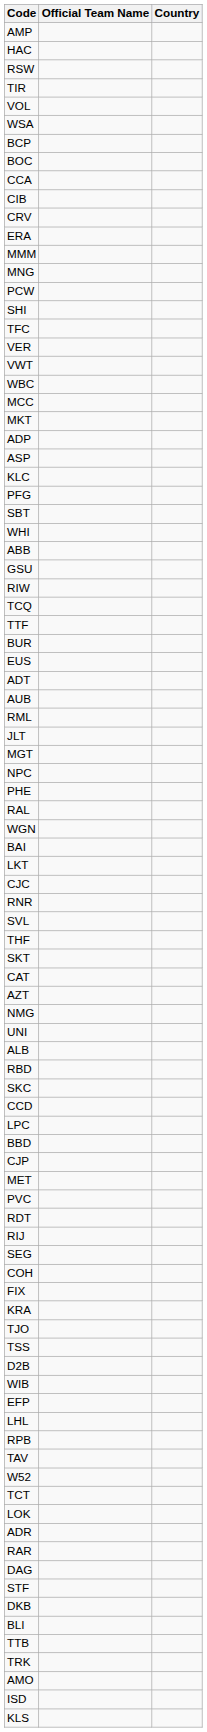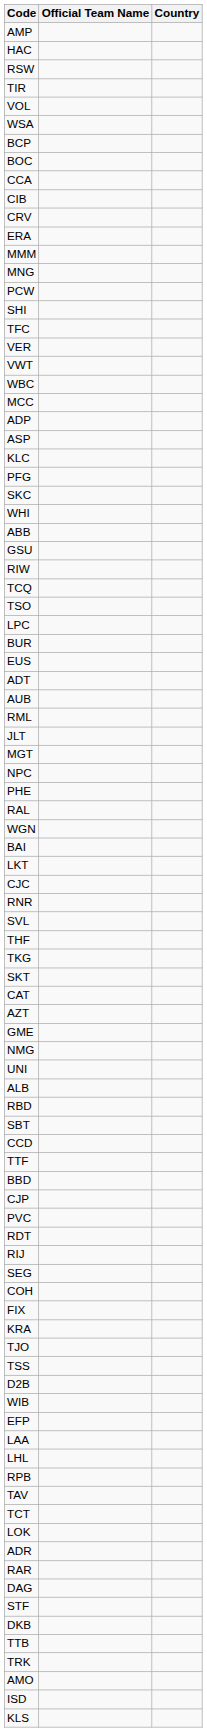 <table class="wikitable">
 <tr style="background:#ccf;">
 <th>Code</th>
 <th>Official Team Name</th>
 <th>Country</th>
 </tr>
 <tr>
 <td>AMP</td>
 <td></td>
 <td></td>
 </tr>
 <tr>
 <td>HAC</td>
 <td></td>
 <td></td>
 </tr>
 <tr>
 <td>RSW</td>
 <td></td>
 <td></td>
 </tr>
 <tr>
 <td>TIR</td>
 <td></td>
 <td></td>
 </tr>
 <tr>
 <td>VOL</td>
 <td></td>
 <td></td>
 </tr>
 <tr>
 <td>WSA</td>
 <td></td>
 <td></td>
 </tr>
 <tr>
 <td>BCP</td>
 <td></td>
 <td></td>
 </tr>
 <tr>
 <td>BOC</td>
 <td></td>
 <td></td>
 </tr>
 <tr>
 <td>CCA</td>
 <td></td>
 <td></td>
 </tr>
 <tr>
 <td>CIB</td>
 <td></td>
 <td></td>
 </tr>
 <tr>
 <td>CRV</td>
 <td></td>
 <td></td>
 </tr>
 <tr>
 <td>ERA</td>
 <td></td>
 <td></td>
 </tr>
 <tr>
 <td>MMM</td>
 <td></td>
 <td></td>
 </tr>
 <tr>
 <td>MNG</td>
 <td></td>
 <td></td>
 </tr>
 <tr>
 <td>PCW</td>
 <td></td>
 <td></td>
 </tr>
 <tr>
 <td>SHI</td>
 <td></td>
 <td></td>
 </tr>
 <tr>
 <td>TFC</td>
 <td></td>
 <td></td>
 </tr>
 <tr>
 <td>VER</td>
 <td></td>
 <td></td>
 </tr>
 <tr>
 <td>VWT</td>
 <td></td>
 <td></td>
 </tr>
 <tr>
 <td>WBC</td>
 <td></td>
 <td></td>
 </tr>
 <tr>
 <td>MCC</td>
 <td></td>
 <td></td>
 </tr>
 <tr>
-<td>MKT</td>
-<td></td>
-<td></td>
-</tr>
-<tr>
 <td>ADP</td>
 <td></td>
 <td></td>
 </tr>
 <tr>
 <td>ASP</td>
 <td></td>
 <td></td>
 </tr>
 <tr>
 <td>KLC</td>
 <td></td>
 <td></td>
 </tr>
 <tr>
 <td>PFG</td>
 <td></td>
 <td></td>
 </tr>
 <tr>
-<td>SBT</td>
+<td>SKC</td>
 <td></td>
 <td></td>
 </tr>
 <tr>
 <td>WHI</td>
 <td></td>
 <td></td>
 </tr>
 <tr>
 <td>ABB</td>
 <td></td>
 <td></td>
 </tr>
 <tr>
 <td>GSU</td>
 <td></td>
 <td></td>
 </tr>
 <tr>
 <td>RIW</td>
 <td></td>
 <td></td>
 </tr>
 <tr>
 <td>TCQ</td>
 <td></td>
 <td></td>
 </tr>
 <tr>
-<td>TTF</td>
+<td>TSO</td>
+<td></td>
+<td></td>
+</tr>
+<tr>
+<td>LPC</td>
 <td></td>
 <td></td>
 </tr>
 <tr>
 <td>BUR</td>
 <td></td>
 <td></td>
 </tr>
 <tr>
 <td>EUS</td>
 <td></td>
 <td></td>
 </tr>
 <tr>
 <td>ADT</td>
 <td></td>
 <td></td>
 </tr>
 <tr>
 <td>AUB</td>
 <td></td>
 <td></td>
 </tr>
 <tr>
 <td>RML</td>
 <td></td>
 <td></td>
 </tr>
 <tr>
 <td>JLT</td>
 <td></td>
 <td></td>
 </tr>
 <tr>
 <td>MGT</td>
 <td></td>
 <td></td>
 </tr>
 <tr>
 <td>NPC</td>
 <td></td>
 <td></td>
 </tr>
 <tr>
 <td>PHE</td>
 <td></td>
 <td></td>
 </tr>
 <tr>
 <td>RAL</td>
 <td></td>
 <td></td>
 </tr>
 <tr>
 <td>WGN</td>
 <td></td>
 <td></td>
 </tr>
 <tr>
 <td>BAI</td>
 <td></td>
 <td></td>
 </tr>
 <tr>
 <td>LKT</td>
 <td></td>
 <td></td>
 </tr>
 <tr>
 <td>CJC</td>
 <td></td>
 <td></td>
 </tr>
 <tr>
 <td>RNR</td>
 <td></td>
 <td></td>
 </tr>
 <tr>
 <td>SVL</td>
 <td></td>
 <td></td>
 </tr>
 <tr>
 <td>THF</td>
 <td></td>
 <td></td>
 </tr>
 <tr>
+<td>TKG</td>
+<td></td>
+<td></td>
+</tr>
+<tr>
 <td>SKT</td>
 <td></td>
 <td></td>
 </tr>
 <tr>
 <td>CAT</td>
 <td></td>
 <td></td>
 </tr>
 <tr>
 <td>AZT</td>
+<td></td>
+<td></td>
+</tr>
+<tr>
+<td>GME</td>
 <td></td>
 <td></td>
 </tr>
 <tr>
 <td>NMG</td>
 <td></td>
 <td></td>
 </tr>
 <tr>
 <td>UNI</td>
 <td></td>
 <td></td>
 </tr>
 <tr>
 <td>ALB</td>
 <td></td>
 <td></td>
 </tr>
 <tr>
 <td>RBD</td>
 <td></td>
 <td></td>
 </tr>
 <tr>
-<td>SKC</td>
+<td>SBT</td>
 <td></td>
 <td></td>
 </tr>
 <tr>
 <td>CCD</td>
 <td></td>
 <td></td>
 </tr>
 <tr>
-<td>LPC</td>
+<td>TTF</td>
 <td></td>
 <td></td>
 </tr>
 <tr>
 <td>BBD</td>
 <td></td>
 <td></td>
 </tr>
 <tr>
 <td>CJP</td>
-<td></td>
-<td></td>
-</tr>
-<tr>
-<td>MET</td>
 <td></td>
 <td></td>
 </tr>
 <tr>
 <td>PVC</td>
 <td></td>
 <td></td>
 </tr>
 <tr>
 <td>RDT</td>
 <td></td>
 <td></td>
 </tr>
 <tr>
 <td>RIJ</td>
 <td></td>
 <td></td>
 </tr>
 <tr>
 <td>SEG</td>
 <td></td>
 <td></td>
 </tr>
 <tr>
 <td>COH</td>
 <td></td>
 <td></td>
 </tr>
 <tr>
 <td>FIX</td>
 <td></td>
 <td></td>
 </tr>
 <tr>
 <td>KRA</td>
 <td></td>
 <td></td>
 </tr>
 <tr>
 <td>TJO</td>
 <td></td>
 <td></td>
 </tr>
 <tr>
 <td>TSS</td>
 <td></td>
 <td></td>
 </tr>
 <tr>
 <td>D2B</td>
 <td></td>
 <td></td>
 </tr>
 <tr>
 <td>WIB</td>
 <td></td>
 <td></td>
 </tr>
 <tr>
 <td>EFP</td>
 <td></td>
 <td></td>
 </tr>
 <tr>
+<td>LAA</td>
+<td></td>
+<td></td>
+</tr>
+<tr>
 <td>LHL</td>
 <td></td>
 <td></td>
 </tr>
 <tr>
 <td>RPB</td>
 <td></td>
 <td></td>
 </tr>
 <tr>
 <td>TAV</td>
-<td></td>
-<td></td>
-</tr>
-<tr>
-<td>W52</td>
 <td></td>
 <td></td>
 </tr>
 <tr>
 <td>TCT</td>
 <td></td>
 <td></td>
 </tr>
 <tr>
 <td>LOK</td>
 <td></td>
 <td></td>
 </tr>
 <tr>
 <td>ADR</td>
 <td></td>
 <td></td>
 </tr>
 <tr>
 <td>RAR</td>
 <td></td>
 <td></td>
 </tr>
 <tr>
 <td>DAG</td>
 <td></td>
 <td></td>
 </tr>
 <tr>
 <td>STF</td>
 <td></td>
 <td></td>
 </tr>
 <tr>
 <td>DKB</td>
 <td></td>
 <td></td>
 </tr>
 <tr>
-<td>BLI</td>
-<td></td>
-<td></td>
-</tr>
-<tr>
 <td>TTB</td>
 <td></td>
 <td></td>
 </tr>
 <tr>
 <td>TRK</td>
 <td></td>
 <td></td>
 </tr>
 <tr>
 <td>AMO</td>
 <td></td>
 <td></td>
 </tr>
 <tr>
 <td>ISD</td>
 <td></td>
 <td></td>
 </tr>
 <tr>
 <td>KLS</td>
 <td></td>
 <td></td>
 </tr>
 </table>
